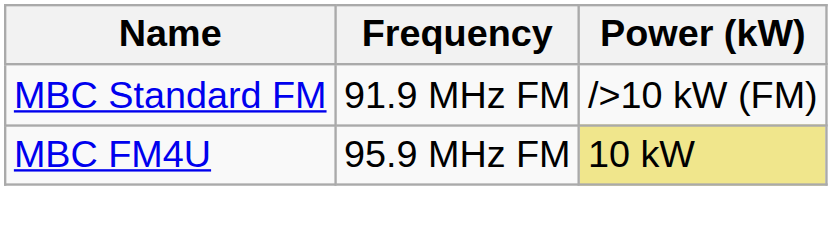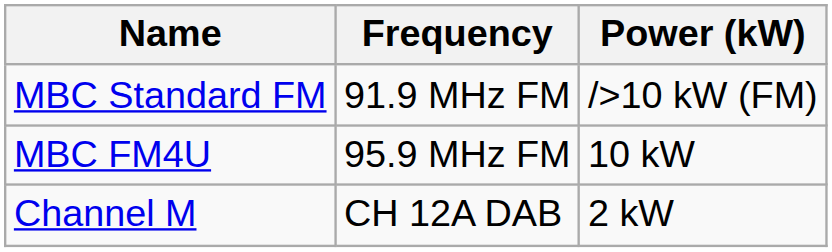 <table class="wikitable">
 <tr>
 <th>Name</th>
 <th>Frequency</th>
 <th>Power (kW)</th>
 </tr>
 <tr>
 <td><a href='#'>MBC Standard FM</a></td>
 <td>91.9 MHz FM</td>
 <td>/>10 kW (FM)</td>
 </tr>
 <tr>
 <td><a href='#'>MBC FM4U</a></td>
 <td>95.9 MHz FM</td>
-<td style="background: khaki;">10 kW</td>
+<td>10 kW</td>
+</tr>
+<tr>
+<td><a href='#'>Channel M</a></td>
+<td>CH 12A DAB</td>
+<td>2 kW</td>
 </tr>
 </table>
